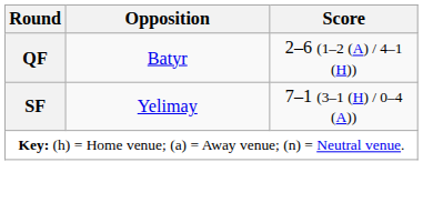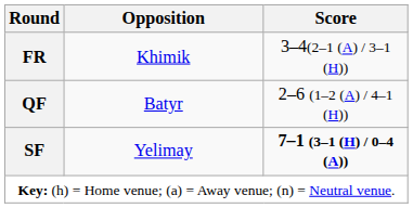 <table class="wikitable plainrowheaders" style="text-align:center;margin:0">
 <tr>
 <th scope="col" style="width:35px">Round</th>
 <th scope="col" style="width:175px">Opposition</th>
 <th scope="col" style="width:125px">Score</th>
+</tr>
+<tr>
+<th scope=row style="text-align:center">FR</th>
+<td><a href='#'>Khimik</a></td>
+<td>3–4<small>(2–1 (<a href='#'>A</a>) / 3–1  (<a href='#'>H</a>))</small></td>
 </tr>
 <tr>
 <th scope=row style="text-align:center">QF</th>
 <td><a href='#'>Batyr</a></td>
 <td>2–6 <small>(1–2 (<a href='#'>A</a>) / 4–1 (<a href='#'>H</a>))</small></td>
 </tr>
 <tr>
 <th scope=row style="text-align:center">SF</th>
 <td><a href='#'>Yelimay</a></td>
-<td>7–1 <small>(3–1 (<a href='#'>H</a>) / 0–4 (<a href='#'>A</a>))</small></td>
+<td><strong>7–1 <small>(3–1 (<a href='#'>H</a>) / 0–4 (<a href='#'>A</a>))</small></strong></td>
 </tr>
 <tr>
 <td colspan="3" style="background-color:white"><small><strong>Key:</strong> (h) = Home venue; (a) = Away venue; (n) = <a href='#'>Neutral venue</a>.</small></td>
 </tr>
 </table>
